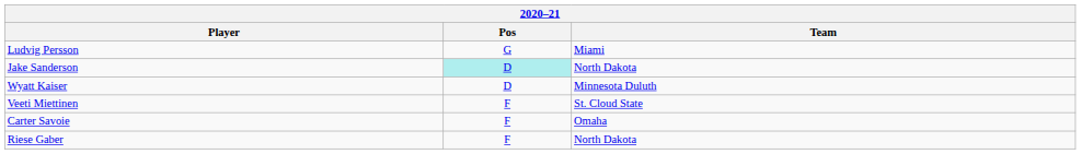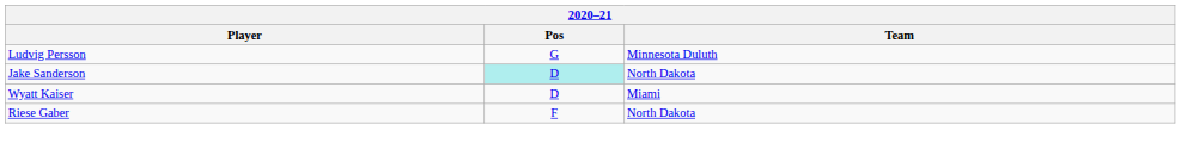 <table class="wikitable" width=95%>
 <tr>
 <th colspan=3><a href='#'>2020–21</a></th>
 </tr>
 <tr>
 <th>Player</th>
 <th>Pos</th>
 <th>Team</th>
 </tr>
 <tr>
 <td><a href='#'>Ludvig Persson</a></td>
 <td align=center><a href='#'>G</a></td>
-<td><a href='#'>Miami</a></td>
+<td><a href='#'>Minnesota Duluth</a></td>
 </tr>
 <tr>
 <td><a href='#'>Jake Sanderson</a></td>
 <td align=center style="background: paleturquoise;"><a href='#'>D</a></td>
 <td><a href='#'>North Dakota</a></td>
 </tr>
 <tr>
 <td><a href='#'>Wyatt Kaiser</a></td>
 <td align=center><a href='#'>D</a></td>
-<td><a href='#'>Minnesota Duluth</a></td>
-</tr>
-<tr>
-<td><a href='#'>Veeti Miettinen</a></td>
-<td align=center><a href='#'>F</a></td>
-<td><a href='#'>St. Cloud State</a></td>
-</tr>
-<tr>
-<td><a href='#'>Carter Savoie</a></td>
-<td align=center><a href='#'>F</a></td>
-<td><a href='#'>Omaha</a></td>
+<td><a href='#'>Miami</a></td>
 </tr>
 <tr>
 <td><a href='#'>Riese Gaber</a></td>
 <td align=center><a href='#'>F</a></td>
 <td><a href='#'>North Dakota</a></td>
 </tr>
 </table>
